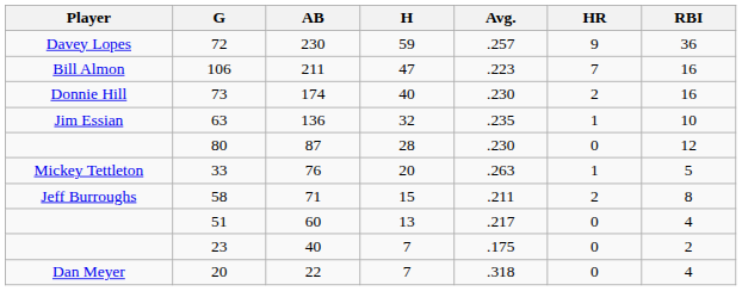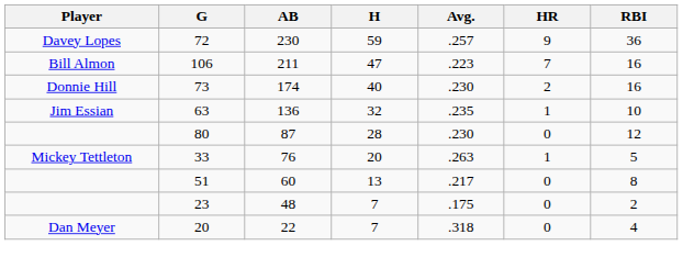 <table class="wikitable sortable">
 <tr>
 <th bgcolor="#DDDDFF" width="16%">Player</th>
 <th bgcolor="#DDDDFF" width="9%">G</th>
 <th bgcolor="#DDDDFF" width="9%">AB</th>
 <th bgcolor="#DDDDFF" width="9%">H</th>
 <th bgcolor="#DDDDFF" width="9%">Avg.</th>
 <th bgcolor="#DDDDFF" width="9%">HR</th>
 <th bgcolor="#DDDDFF" width="9%">RBI</th>
 </tr>
 <tr align="center">
 <td><a href='#'>Davey Lopes</a></td>
 <td>72</td>
 <td>230</td>
 <td>59</td>
 <td>.257</td>
 <td>9</td>
 <td>36</td>
 </tr>
 <tr align=center>
 <td><a href='#'>Bill Almon</a></td>
 <td>106</td>
 <td>211</td>
 <td>47</td>
 <td>.223</td>
 <td>7</td>
 <td>16</td>
 </tr>
 <tr align=center>
 <td><a href='#'>Donnie Hill</a></td>
 <td>73</td>
 <td>174</td>
 <td>40</td>
 <td>.230</td>
 <td>2</td>
 <td>16</td>
 </tr>
 <tr align=center>
 <td><a href='#'>Jim Essian</a></td>
 <td>63</td>
 <td>136</td>
 <td>32</td>
 <td>.235</td>
 <td>1</td>
 <td>10</td>
 </tr>
 <tr align=center>
 <td></td>
 <td>80</td>
 <td>87</td>
 <td>28</td>
 <td>.230</td>
 <td>0</td>
 <td>12</td>
 </tr>
 <tr align="center">
 <td><a href='#'>Mickey Tettleton</a></td>
 <td>33</td>
 <td>76</td>
 <td>20</td>
 <td>.263</td>
 <td>1</td>
 <td>5</td>
 </tr>
 <tr align=center>
-<td><a href='#'>Jeff Burroughs</a></td>
-<td>58</td>
-<td>71</td>
-<td>15</td>
-<td>.211</td>
-<td>2</td>
-<td>8</td>
-</tr>
-<tr align=center>
 <td></td>
 <td>51</td>
 <td>60</td>
 <td>13</td>
 <td>.217</td>
 <td>0</td>
-<td>4</td>
+<td>8</td>
 </tr>
 <tr align="center">
 <td></td>
 <td>23</td>
-<td>40</td>
+<td>48</td>
 <td>7</td>
 <td>.175</td>
 <td>0</td>
 <td>2</td>
 </tr>
 <tr align="center">
 <td><a href='#'>Dan Meyer</a></td>
 <td>20</td>
 <td>22</td>
 <td>7</td>
 <td>.318</td>
 <td>0</td>
 <td>4</td>
 </tr>
 </table>
